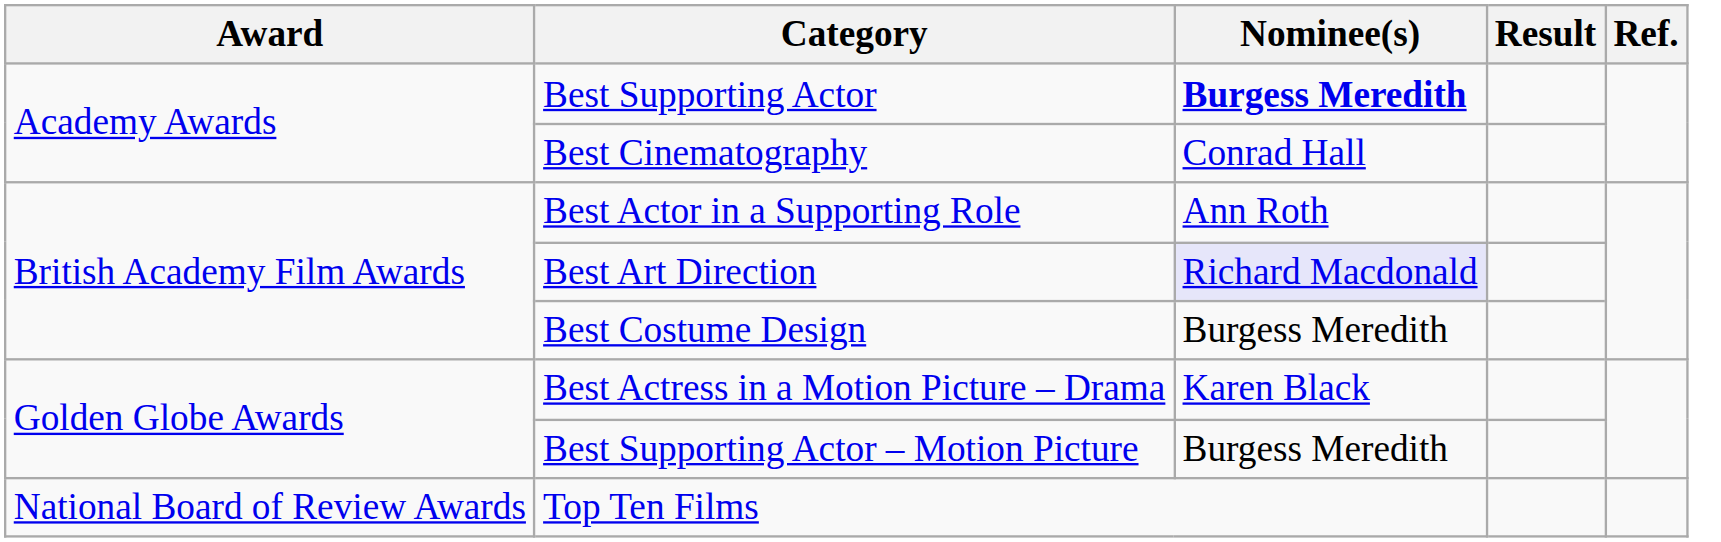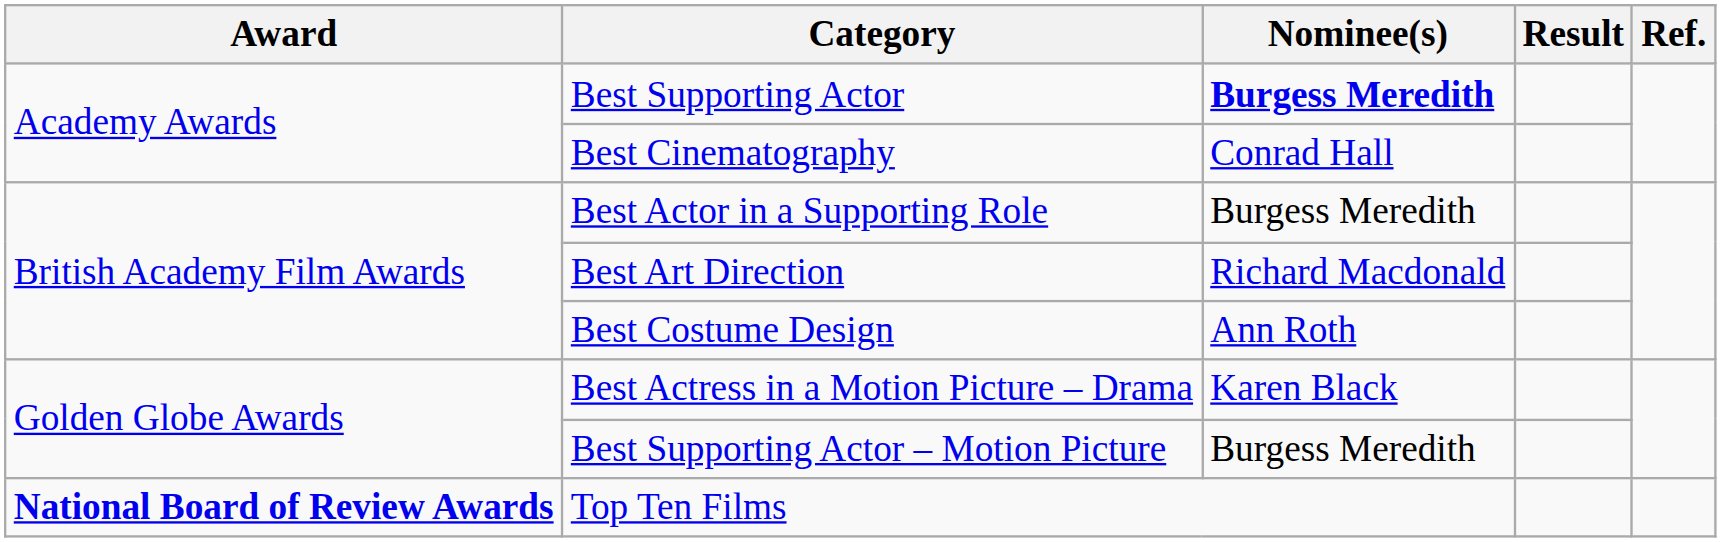 <table class="wikitable plainrowheaders">
 <tr>
 <th>Award</th>
 <th>Category</th>
 <th>Nominee(s)</th>
 <th>Result</th>
 <th>Ref.</th>
 </tr>
 <tr>
 <td rowspan="2"><a href='#'>Academy Awards</a></td>
 <td><a href='#'>Best Supporting Actor</a></td>
 <td><strong><a href='#'>Burgess Meredith</a></strong></td>
 <td></td>
 <td align="center" rowspan="2"></td>
 </tr>
 <tr>
 <td><a href='#'>Best Cinematography</a></td>
 <td><a href='#'>Conrad Hall</a></td>
 <td></td>
 </tr>
 <tr>
 <td rowspan="3"><a href='#'>British Academy Film Awards</a></td>
 <td><a href='#'>Best Actor in a Supporting Role</a></td>
-<td><a href='#'>Ann Roth</a></td>
+<td>Burgess Meredith</td>
 <td></td>
 <td align="center" rowspan="3"></td>
 </tr>
 <tr>
 <td><a href='#'>Best Art Direction</a></td>
-<td style="background: lavender;"><a href='#'>Richard Macdonald</a></td>
+<td><a href='#'>Richard Macdonald</a></td>
 <td></td>
 </tr>
 <tr>
 <td><a href='#'>Best Costume Design</a></td>
-<td>Burgess Meredith</td>
+<td><a href='#'>Ann Roth</a></td>
 <td></td>
 </tr>
 <tr>
 <td rowspan="2"><a href='#'>Golden Globe Awards</a></td>
 <td><a href='#'>Best Actress in a Motion Picture – Drama</a></td>
 <td><a href='#'>Karen Black</a></td>
 <td></td>
 <td align="center" rowspan="2"></td>
 </tr>
 <tr>
 <td><a href='#'>Best Supporting Actor – Motion Picture</a></td>
 <td>Burgess Meredith</td>
 <td></td>
 </tr>
 <tr>
-<td><a href='#'>National Board of Review Awards</a></td>
+<td><strong><a href='#'>National Board of Review Awards</a></strong></td>
 <td colspan="2"><a href='#'>Top Ten Films</a></td>
 <td></td>
 <td align="center"></td>
 </tr>
 </table>
